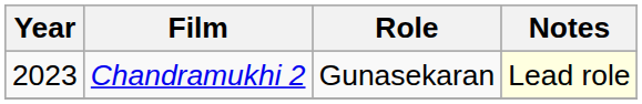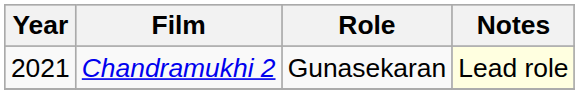 <table class="wikitable sortable">
 <tr>
 <th scope="col">Year</th>
 <th scope="col">Film</th>
 <th scope="col">Role</th>
 <th scope="col" class="unsortable">Notes</th>
 </tr>
 <tr>
-<td>2023</td>
+<td>2021</td>
 <td><em><a href='#'>Chandramukhi 2</a></em></td>
 <td>Gunasekaran</td>
 <td style="background: lightyellow;">Lead role</td>
 </tr>
 <tr>
 </tr>
 </table>
